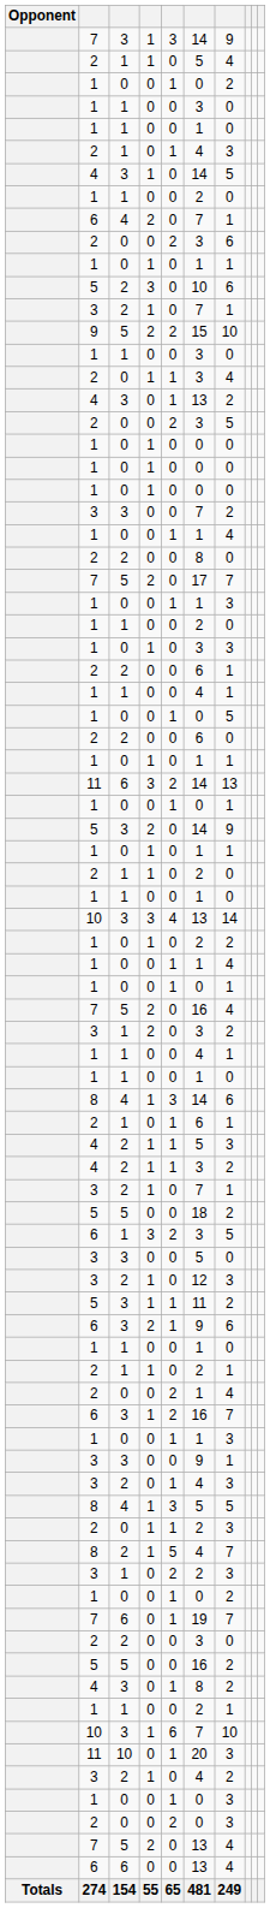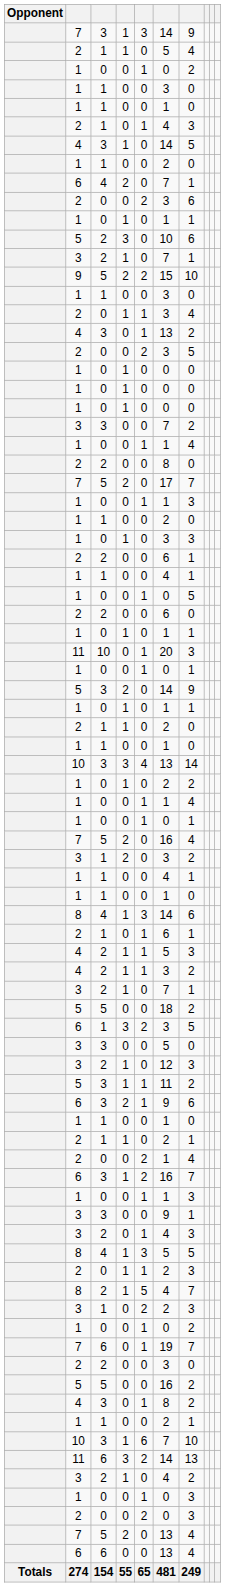 <table class="wikitable plainrowheaders sortable" style="text-align:center">
 <tr>
 <th scope=col>Opponent</th>
 <th scope=col></th>
 <th scope=col></th>
 <th scope=col></th>
 <th scope=col></th>
 <th scope=col></th>
 <th scope=col></th>
 <th scope=col></th>
 <th scope=col></th>
 <th scope=col></th>
 </tr>
 <tr>
 <th scope=row style="text-align:left;"></th>
 <td>7</td>
 <td>3</td>
 <td>1</td>
 <td>3</td>
 <td>14</td>
 <td>9</td>
 <td></td>
 <td></td>
 <td></td>
 </tr>
 <tr>
 <th scope=row style="text-align:left;"></th>
 <td>2</td>
 <td>1</td>
 <td>1</td>
 <td>0</td>
 <td>5</td>
 <td>4</td>
 <td></td>
 <td></td>
 <td></td>
 </tr>
 <tr>
 <th scope=row style="text-align:left;"></th>
 <td>1</td>
 <td>0</td>
 <td>0</td>
 <td>1</td>
 <td>0</td>
 <td>2</td>
 <td></td>
 <td></td>
 <td></td>
 </tr>
 <tr>
 <th scope=row style="text-align:left;"></th>
 <td>1</td>
 <td>1</td>
 <td>0</td>
 <td>0</td>
 <td>3</td>
 <td>0</td>
 <td></td>
 <td></td>
 <td></td>
 </tr>
 <tr>
 <th scope=row style="text-align:left;"></th>
 <td>1</td>
 <td>1</td>
 <td>0</td>
 <td>0</td>
 <td>1</td>
 <td>0</td>
 <td></td>
 <td></td>
 <td></td>
 </tr>
 <tr>
 <th scope=row style="text-align:left;"></th>
 <td>2</td>
 <td>1</td>
 <td>0</td>
 <td>1</td>
 <td>4</td>
 <td>3</td>
 <td></td>
 <td></td>
 <td></td>
 </tr>
 <tr>
 <th scope=row style="text-align:left;"></th>
 <td>4</td>
 <td>3</td>
 <td>1</td>
 <td>0</td>
 <td>14</td>
 <td>5</td>
 <td></td>
 <td></td>
 <td></td>
 </tr>
 <tr>
 <th scope=row style="text-align:left;"></th>
 <td>1</td>
 <td>1</td>
 <td>0</td>
 <td>0</td>
 <td>2</td>
 <td>0</td>
 <td></td>
 <td></td>
 <td></td>
 </tr>
 <tr>
 <th scope=row style="text-align:left;"></th>
 <td>6</td>
 <td>4</td>
 <td>2</td>
 <td>0</td>
 <td>7</td>
 <td>1</td>
 <td></td>
 <td></td>
 <td></td>
 </tr>
 <tr>
 <th scope=row style="text-align:left;"></th>
 <td>2</td>
 <td>0</td>
 <td>0</td>
 <td>2</td>
 <td>3</td>
 <td>6</td>
 <td></td>
 <td></td>
 <td></td>
 </tr>
 <tr>
 <th scope=row style="text-align:left;"></th>
 <td>1</td>
 <td>0</td>
 <td>1</td>
 <td>0</td>
 <td>1</td>
 <td>1</td>
 <td></td>
 <td></td>
 <td></td>
 </tr>
 <tr>
 <th scope=row style="text-align:left;"></th>
 <td>5</td>
 <td>2</td>
 <td>3</td>
 <td>0</td>
 <td>10</td>
 <td>6</td>
 <td></td>
 <td></td>
 <td></td>
 </tr>
 <tr>
 <th scope=row style="text-align:left;"></th>
 <td>3</td>
 <td>2</td>
 <td>1</td>
 <td>0</td>
 <td>7</td>
 <td>1</td>
 <td></td>
 <td></td>
 <td></td>
 </tr>
 <tr>
 <th scope=row style="text-align:left;"></th>
 <td>9</td>
 <td>5</td>
 <td>2</td>
 <td>2</td>
 <td>15</td>
 <td>10</td>
 <td></td>
 <td></td>
 <td></td>
 </tr>
 <tr>
 <th scope=row style="text-align:left;"></th>
 <td>1</td>
 <td>1</td>
 <td>0</td>
 <td>0</td>
 <td>3</td>
 <td>0</td>
 <td></td>
 <td></td>
 <td></td>
 </tr>
 <tr>
 <th scope=row style="text-align:left;"></th>
 <td>2</td>
 <td>0</td>
 <td>1</td>
 <td>1</td>
 <td>3</td>
 <td>4</td>
 <td></td>
 <td></td>
 <td></td>
 </tr>
 <tr>
 <th scope=row style="text-align:left;"></th>
 <td>4</td>
 <td>3</td>
 <td>0</td>
 <td>1</td>
 <td>13</td>
 <td>2</td>
 <td></td>
 <td></td>
 <td></td>
 </tr>
 <tr>
 <th scope=row style="text-align:left;"></th>
 <td>2</td>
 <td>0</td>
 <td>0</td>
 <td>2</td>
 <td>3</td>
 <td>5</td>
 <td></td>
 <td></td>
 <td></td>
 </tr>
 <tr>
 <th scope=row style="text-align:left;"></th>
 <td>1</td>
 <td>0</td>
 <td>1</td>
 <td>0</td>
 <td>0</td>
 <td>0</td>
 <td></td>
 <td></td>
 <td></td>
 </tr>
 <tr>
 <th scope=row style="text-align:left;"></th>
 <td>1</td>
 <td>0</td>
 <td>1</td>
 <td>0</td>
 <td>0</td>
 <td>0</td>
 <td></td>
 <td></td>
 <td></td>
 </tr>
 <tr>
 <th scope=row style="text-align:left;"></th>
 <td>1</td>
 <td>0</td>
 <td>1</td>
 <td>0</td>
 <td>0</td>
 <td>0</td>
 <td></td>
 <td></td>
 <td></td>
 </tr>
 <tr>
 <th scope=row style="text-align:left;"></th>
 <td>3</td>
 <td>3</td>
 <td>0</td>
 <td>0</td>
 <td>7</td>
 <td>2</td>
 <td></td>
 <td></td>
 <td></td>
 </tr>
 <tr>
 <th scope=row style="text-align:left;"></th>
 <td>1</td>
 <td>0</td>
 <td>0</td>
 <td>1</td>
 <td>1</td>
 <td>4</td>
 <td></td>
 <td></td>
 <td></td>
 </tr>
 <tr>
 <th scope=row style="text-align:left;"></th>
 <td>2</td>
 <td>2</td>
 <td>0</td>
 <td>0</td>
 <td>8</td>
 <td>0</td>
 <td></td>
 <td></td>
 <td></td>
 </tr>
 <tr>
 <th scope=row style="text-align:left;"></th>
 <td>7</td>
 <td>5</td>
 <td>2</td>
 <td>0</td>
 <td>17</td>
 <td>7</td>
 <td></td>
 <td></td>
 <td></td>
 </tr>
 <tr>
 <th scope=row style="text-align:left;"></th>
 <td>1</td>
 <td>0</td>
 <td>0</td>
 <td>1</td>
 <td>1</td>
 <td>3</td>
 <td></td>
 <td></td>
 <td></td>
 </tr>
 <tr>
 <th scope=row style="text-align:left;"></th>
 <td>1</td>
 <td>1</td>
 <td>0</td>
 <td>0</td>
 <td>2</td>
 <td>0</td>
 <td></td>
 <td></td>
 <td></td>
 </tr>
 <tr>
 <th scope=row style="text-align:left;"></th>
 <td>1</td>
 <td>0</td>
 <td>1</td>
 <td>0</td>
 <td>3</td>
 <td>3</td>
 <td></td>
 <td></td>
 <td></td>
 </tr>
 <tr>
 <th scope=row style="text-align:left;"></th>
 <td>2</td>
 <td>2</td>
 <td>0</td>
 <td>0</td>
 <td>6</td>
 <td>1</td>
 <td></td>
 <td></td>
 <td></td>
 </tr>
 <tr>
 <th scope=row style="text-align:left;"></th>
 <td>1</td>
 <td>1</td>
 <td>0</td>
 <td>0</td>
 <td>4</td>
 <td>1</td>
 <td></td>
 <td></td>
 <td></td>
 </tr>
 <tr>
 <th scope=row style="text-align:left;"></th>
 <td>1</td>
 <td>0</td>
 <td>0</td>
 <td>1</td>
 <td>0</td>
 <td>5</td>
 <td></td>
 <td></td>
 <td></td>
 </tr>
 <tr>
 <th scope=row style="text-align:left;"></th>
 <td>2</td>
 <td>2</td>
 <td>0</td>
 <td>0</td>
 <td>6</td>
 <td>0</td>
 <td></td>
 <td></td>
 <td></td>
 </tr>
 <tr>
 <th scope=row style="text-align:left;"></th>
 <td>1</td>
 <td>0</td>
 <td>1</td>
 <td>0</td>
 <td>1</td>
 <td>1</td>
 <td></td>
 <td></td>
 <td></td>
 </tr>
 <tr>
 <th scope=row style="text-align:left;"></th>
 <td>11</td>
-<td>6</td>
+<td>10</td>
+<td>0</td>
+<td>1</td>
+<td>20</td>
 <td>3</td>
-<td>2</td>
-<td>14</td>
-<td>13</td>
 <td></td>
 <td></td>
 <td></td>
 </tr>
 <tr>
 <th scope=row style="text-align:left;"></th>
 <td>1</td>
 <td>0</td>
 <td>0</td>
 <td>1</td>
 <td>0</td>
 <td>1</td>
 <td></td>
 <td></td>
 <td></td>
 </tr>
 <tr>
 <th scope=row style="text-align:left;"></th>
 <td>5</td>
 <td>3</td>
 <td>2</td>
 <td>0</td>
 <td>14</td>
 <td>9</td>
 <td></td>
 <td></td>
 <td></td>
 </tr>
 <tr>
 <th scope=row style="text-align:left;"></th>
 <td>1</td>
 <td>0</td>
 <td>1</td>
 <td>0</td>
 <td>1</td>
 <td>1</td>
 <td></td>
 <td></td>
 <td></td>
 </tr>
 <tr>
 <th scope=row style="text-align:left;"></th>
 <td>2</td>
 <td>1</td>
 <td>1</td>
 <td>0</td>
 <td>2</td>
 <td>0</td>
 <td></td>
 <td></td>
 <td></td>
 </tr>
 <tr>
 <th scope=row style="text-align:left;"></th>
 <td>1</td>
 <td>1</td>
 <td>0</td>
 <td>0</td>
 <td>1</td>
 <td>0</td>
 <td></td>
 <td></td>
 <td></td>
 </tr>
 <tr>
 <th scope=row style="text-align:left;"></th>
 <td>10</td>
 <td>3</td>
 <td>3</td>
 <td>4</td>
 <td>13</td>
 <td>14</td>
 <td></td>
 <td></td>
 <td></td>
 </tr>
 <tr>
 <th scope=row style="text-align:left;"></th>
 <td>1</td>
 <td>0</td>
 <td>1</td>
 <td>0</td>
 <td>2</td>
 <td>2</td>
 <td></td>
 <td></td>
 <td></td>
 </tr>
 <tr>
 <th scope=row style="text-align:left;"></th>
 <td>1</td>
 <td>0</td>
 <td>0</td>
 <td>1</td>
 <td>1</td>
 <td>4</td>
 <td></td>
 <td></td>
 <td></td>
 </tr>
 <tr>
 <th scope=row style="text-align:left;"></th>
 <td>1</td>
 <td>0</td>
 <td>0</td>
 <td>1</td>
 <td>0</td>
 <td>1</td>
 <td></td>
 <td></td>
 <td></td>
 </tr>
 <tr>
 <th scope=row style="text-align:left;"></th>
 <td>7</td>
 <td>5</td>
 <td>2</td>
 <td>0</td>
 <td>16</td>
 <td>4</td>
 <td></td>
 <td></td>
 <td></td>
 </tr>
 <tr>
 <th scope=row style="text-align:left;"></th>
 <td>3</td>
 <td>1</td>
 <td>2</td>
 <td>0</td>
 <td>3</td>
 <td>2</td>
 <td></td>
 <td></td>
 <td></td>
 </tr>
 <tr>
 <th scope=row style="text-align:left;"></th>
 <td>1</td>
 <td>1</td>
 <td>0</td>
 <td>0</td>
 <td>4</td>
 <td>1</td>
 <td></td>
 <td></td>
 <td></td>
 </tr>
 <tr>
 <th scope=row style="text-align:left;"></th>
 <td>1</td>
 <td>1</td>
 <td>0</td>
 <td>0</td>
 <td>1</td>
 <td>0</td>
 <td></td>
 <td></td>
 <td></td>
 </tr>
 <tr>
 <th scope=row style="text-align:left;"></th>
 <td>8</td>
 <td>4</td>
 <td>1</td>
 <td>3</td>
 <td>14</td>
 <td>6</td>
 <td></td>
 <td></td>
 <td></td>
 </tr>
 <tr>
 <th scope=row style="text-align:left;"></th>
 <td>2</td>
 <td>1</td>
 <td>0</td>
 <td>1</td>
 <td>6</td>
 <td>1</td>
 <td></td>
 <td></td>
 <td></td>
 </tr>
 <tr>
 <th scope=row style="text-align:left;"></th>
 <td>4</td>
 <td>2</td>
 <td>1</td>
 <td>1</td>
 <td>5</td>
 <td>3</td>
 <td></td>
 <td></td>
 <td></td>
 </tr>
 <tr>
 <th scope=row style="text-align:left;"></th>
 <td>4</td>
 <td>2</td>
 <td>1</td>
 <td>1</td>
 <td>3</td>
 <td>2</td>
 <td></td>
 <td></td>
 <td></td>
 </tr>
 <tr>
 <th scope=row style="text-align:left;"></th>
 <td>3</td>
 <td>2</td>
 <td>1</td>
 <td>0</td>
 <td>7</td>
 <td>1</td>
 <td></td>
 <td></td>
 <td></td>
 </tr>
 <tr>
 <th scope=row style="text-align:left;"></th>
 <td>5</td>
 <td>5</td>
 <td>0</td>
 <td>0</td>
 <td>18</td>
 <td>2</td>
 <td></td>
 <td></td>
 <td></td>
 </tr>
 <tr>
 <th scope=row style="text-align:left;"></th>
 <td>6</td>
 <td>1</td>
 <td>3</td>
 <td>2</td>
 <td>3</td>
 <td>5</td>
 <td></td>
 <td></td>
 <td></td>
 </tr>
 <tr>
 <th scope=row style="text-align:left;"></th>
 <td>3</td>
 <td>3</td>
 <td>0</td>
 <td>0</td>
 <td>5</td>
 <td>0</td>
 <td></td>
 <td></td>
 <td></td>
 </tr>
 <tr>
 <th scope=row style="text-align:left;"></th>
 <td>3</td>
 <td>2</td>
 <td>1</td>
 <td>0</td>
 <td>12</td>
 <td>3</td>
 <td></td>
 <td></td>
 <td></td>
 </tr>
 <tr>
 <th scope=row style="text-align:left;"></th>
 <td>5</td>
 <td>3</td>
 <td>1</td>
 <td>1</td>
 <td>11</td>
 <td>2</td>
 <td></td>
 <td></td>
 <td></td>
 </tr>
 <tr>
 <th scope=row style="text-align:left;"></th>
 <td>6</td>
 <td>3</td>
 <td>2</td>
 <td>1</td>
 <td>9</td>
 <td>6</td>
 <td></td>
 <td></td>
 <td></td>
 </tr>
 <tr>
 <th scope=row style="text-align:left;"></th>
 <td>1</td>
 <td>1</td>
 <td>0</td>
 <td>0</td>
 <td>1</td>
 <td>0</td>
 <td></td>
 <td></td>
 <td></td>
 </tr>
 <tr>
 <th scope=row style="text-align:left;"></th>
 <td>2</td>
 <td>1</td>
 <td>1</td>
 <td>0</td>
 <td>2</td>
 <td>1</td>
 <td></td>
 <td></td>
 <td></td>
 </tr>
 <tr>
 <th scope=row style="text-align:left;"></th>
 <td>2</td>
 <td>0</td>
 <td>0</td>
 <td>2</td>
 <td>1</td>
 <td>4</td>
 <td></td>
 <td></td>
 <td></td>
 </tr>
 <tr>
 <th scope=row style="text-align:left;"></th>
 <td>6</td>
 <td>3</td>
 <td>1</td>
 <td>2</td>
 <td>16</td>
 <td>7</td>
 <td></td>
 <td></td>
 <td></td>
 </tr>
 <tr>
 <th scope=row style="text-align:left;"></th>
 <td>1</td>
 <td>0</td>
 <td>0</td>
 <td>1</td>
 <td>1</td>
 <td>3</td>
 <td></td>
 <td></td>
 <td></td>
 </tr>
 <tr>
 <th scope=row style="text-align:left;"></th>
 <td>3</td>
 <td>3</td>
 <td>0</td>
 <td>0</td>
 <td>9</td>
 <td>1</td>
 <td></td>
 <td></td>
 <td></td>
 </tr>
 <tr>
 <th scope=row style="text-align:left;"></th>
 <td>3</td>
 <td>2</td>
 <td>0</td>
 <td>1</td>
 <td>4</td>
 <td>3</td>
 <td></td>
 <td></td>
 <td></td>
 </tr>
 <tr>
 <th scope=row style="text-align:left;"></th>
 <td>8</td>
 <td>4</td>
 <td>1</td>
 <td>3</td>
 <td>5</td>
 <td>5</td>
 <td></td>
 <td></td>
 <td></td>
 </tr>
 <tr>
 <th scope=row style="text-align:left;"></th>
 <td>2</td>
 <td>0</td>
 <td>1</td>
 <td>1</td>
 <td>2</td>
 <td>3</td>
 <td></td>
 <td></td>
 <td></td>
 </tr>
 <tr>
 <th scope=row style="text-align:left;"></th>
 <td>8</td>
 <td>2</td>
 <td>1</td>
 <td>5</td>
 <td>4</td>
 <td>7</td>
 <td></td>
 <td></td>
 <td></td>
 </tr>
 <tr>
 <th scope=row style="text-align:left;"></th>
 <td>3</td>
 <td>1</td>
 <td>0</td>
 <td>2</td>
 <td>2</td>
 <td>3</td>
 <td></td>
 <td></td>
 <td></td>
 </tr>
 <tr>
 <th scope=row style="text-align:left;"></th>
 <td>1</td>
 <td>0</td>
 <td>0</td>
 <td>1</td>
 <td>0</td>
 <td>2</td>
 <td></td>
 <td></td>
 <td></td>
 </tr>
 <tr>
 <th scope=row style="text-align:left;"></th>
 <td>7</td>
 <td>6</td>
 <td>0</td>
 <td>1</td>
 <td>19</td>
 <td>7</td>
 <td></td>
 <td></td>
 <td></td>
 </tr>
 <tr>
 <th scope=row style="text-align:left;"></th>
 <td>2</td>
 <td>2</td>
 <td>0</td>
 <td>0</td>
 <td>3</td>
 <td>0</td>
 <td></td>
 <td></td>
 <td></td>
 </tr>
 <tr>
 <th scope=row style="text-align:left;"></th>
 <td>5</td>
 <td>5</td>
 <td>0</td>
 <td>0</td>
 <td>16</td>
 <td>2</td>
 <td></td>
 <td></td>
 <td></td>
 </tr>
 <tr>
 <th scope=row style="text-align:left;"></th>
 <td>4</td>
 <td>3</td>
 <td>0</td>
 <td>1</td>
 <td>8</td>
 <td>2</td>
 <td></td>
 <td></td>
 <td></td>
 </tr>
 <tr>
 <th scope=row style="text-align:left;"></th>
 <td>1</td>
 <td>1</td>
 <td>0</td>
 <td>0</td>
 <td>2</td>
 <td>1</td>
 <td></td>
 <td></td>
 <td></td>
 </tr>
 <tr>
 <th scope=row style="text-align:left;"></th>
 <td>10</td>
 <td>3</td>
 <td>1</td>
 <td>6</td>
 <td>7</td>
 <td>10</td>
 <td></td>
 <td></td>
 <td></td>
 </tr>
 <tr>
 <th scope=row style="text-align:left;"></th>
 <td>11</td>
-<td>10</td>
-<td>0</td>
-<td>1</td>
-<td>20</td>
+<td>6</td>
 <td>3</td>
+<td>2</td>
+<td>14</td>
+<td>13</td>
 <td></td>
 <td></td>
 <td></td>
 </tr>
 <tr>
 <th scope=row style="text-align:left;"></th>
 <td>3</td>
 <td>2</td>
 <td>1</td>
 <td>0</td>
 <td>4</td>
 <td>2</td>
 <td></td>
 <td></td>
 <td></td>
 </tr>
 <tr>
 <th scope=row style="text-align:left;"></th>
 <td>1</td>
 <td>0</td>
 <td>0</td>
 <td>1</td>
 <td>0</td>
 <td>3</td>
 <td></td>
 <td></td>
 <td></td>
 </tr>
 <tr>
 <th scope=row style="text-align:left;"></th>
 <td>2</td>
 <td>0</td>
 <td>0</td>
 <td>2</td>
 <td>0</td>
 <td>3</td>
 <td></td>
 <td></td>
 <td></td>
 </tr>
 <tr>
 <th scope=row style="text-align:left;"></th>
 <td>7</td>
 <td>5</td>
 <td>2</td>
 <td>0</td>
 <td>13</td>
 <td>4</td>
 <td></td>
 <td></td>
 <td></td>
 </tr>
 <tr>
 <th scope=row style="text-align:left;"></th>
 <td>6</td>
 <td>6</td>
 <td>0</td>
 <td>0</td>
 <td>13</td>
 <td>4</td>
 <td></td>
 <td></td>
 <td></td>
 </tr>
 <tr class="sortbottom">
 <th>Totals</th>
 <th>274</th>
 <th>154</th>
 <th>55</th>
 <th>65</th>
 <th>481</th>
 <th>249</th>
 <th></th>
 <th></th>
 <th></th>
 </tr>
 </table>
